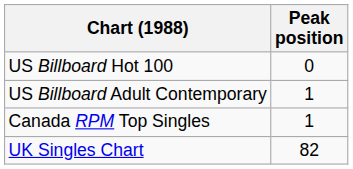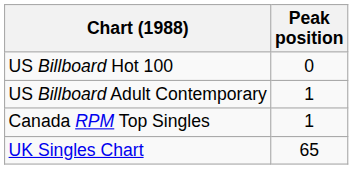 <table class="wikitable">
 <tr>
 <th>Chart (1988)</th>
 <th>Peak<br>position</th>
 </tr>
 <tr>
 <td>US <em>Billboard</em> Hot 100</td>
 <td align="center">0</td>
 </tr>
 <tr>
 <td>US <em>Billboard</em> Adult Contemporary</td>
 <td align="center">1</td>
 </tr>
 <tr>
 <td>Canada <em><a href='#'>RPM</a></em> Top Singles</td>
 <td align="center">1</td>
 </tr>
 <tr>
 <td><a href='#'>UK Singles Chart</a></td>
-<td align="center">82</td>
+<td align="center">65</td>
 </tr>
 </table>
